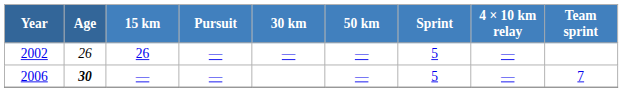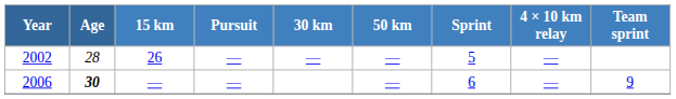 <table class="wikitable" style="font-size:95%; text-align:center; border:grey solid 1px; border-collapse:collapse; background:#ffffff;">
 <tr>
 <th style="background-color:#369; color:white; width:60px;"> Year </th>
 <th style="background-color:#369; color:white; width:40px;"> Age </th>
 <th style="background-color:#4180be; color:white; width:75px;"> 15 km </th>
 <th style="background-color:#4180be; color:white; width:75px;"> Pursuit </th>
 <th style="background-color:#4180be; color:white; width:75px;"> 30 km </th>
 <th style="background-color:#4180be; color:white; width:75px;"> 50 km </th>
 <th style="background-color:#4180be; color:white; width:75px;"> Sprint </th>
 <th style="background-color:#4180be; color:white; width:75px;"> 4 × 10 km <br> relay </th>
 <th style="background-color:#4180be; color:white; width:75px;"> Team <br> sprint </th>
 </tr>
 <tr>
 <td><a href='#'>2002</a></td>
-<td><em>26</em></td>
+<td><em>28</em></td>
 <td><a href='#'>26</a></td>
 <td><a href='#'>—</a></td>
 <td><a href='#'>—</a></td>
 <td><a href='#'>—</a></td>
 <td><a href='#'>5</a></td>
 <td><a href='#'>—</a></td>
 <td></td>
 </tr>
 <tr>
 <td><a href='#'>2006</a></td>
 <td><strong><em>30</em></strong></td>
 <td><a href='#'>—</a></td>
 <td><a href='#'>—</a></td>
 <td></td>
 <td><a href='#'>—</a></td>
-<td><a href='#'>5</a></td>
+<td><a href='#'>6</a></td>
 <td><a href='#'>—</a></td>
-<td><a href='#'>7</a></td>
+<td><a href='#'>9</a></td>
 </tr>
 <tr>
 </tr>
 </table>
